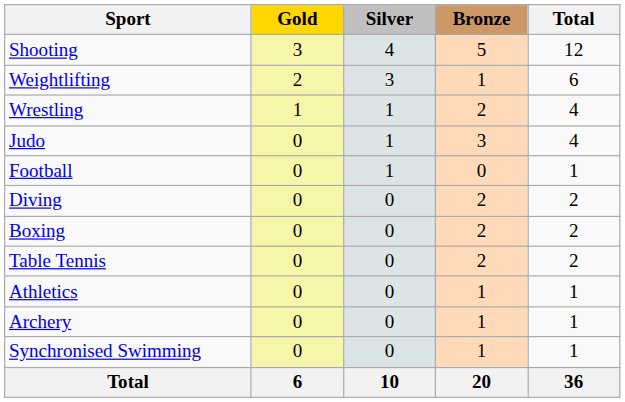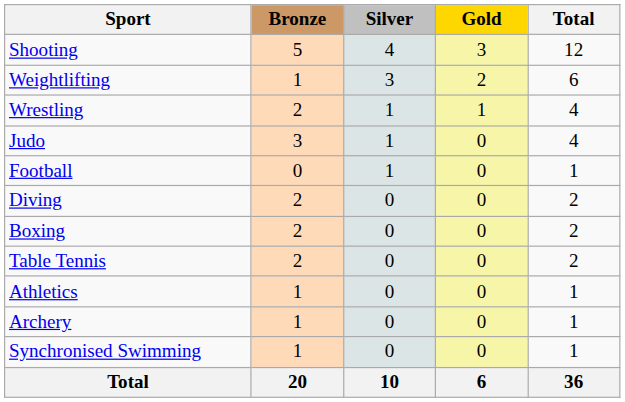 <table class="wikitable sortable" style="text-align:center;">
 <tr>
 <th width=200>Sport</th>
+<td bgcolor=#cc9966 width=70><strong>Bronze</strong></td>
+<td bgcolor=silver width=70><strong>Silver</strong></td>
 <td bgcolor=gold width=70><strong>Gold</strong></td>
-<td bgcolor=silver width=70><strong>Silver</strong></td>
-<td bgcolor=#cc9966 width=70><strong>Bronze</strong></td>
 <th width=70>Total</th>
 </tr>
 <tr>
 <td align=left><a href='#'>Shooting</a></td>
+<td bgcolor=#ffdab9>5</td>
+<td bgcolor=#dce5e5>4</td>
 <td bgcolor=#f7f6a8>3</td>
-<td bgcolor=#dce5e5>4</td>
-<td bgcolor=#ffdab9>5</td>
 <td>12</td>
 </tr>
 <tr>
 <td align=left><a href='#'>Weightlifting</a></td>
+<td bgcolor=#ffdab9>1</td>
+<td bgcolor=#dce5e5>3</td>
 <td bgcolor=#f7f6a8>2</td>
-<td bgcolor=#dce5e5>3</td>
-<td bgcolor=#ffdab9>1</td>
 <td>6</td>
 </tr>
 <tr>
 <td align=left><a href='#'>Wrestling</a></td>
+<td bgcolor=#ffdab9>2</td>
+<td bgcolor=#dce5e5>1</td>
 <td bgcolor=#f7f6a8>1</td>
-<td bgcolor=#dce5e5>1</td>
-<td bgcolor=#ffdab9>2</td>
 <td>4</td>
 </tr>
 <tr>
 <td align=left><a href='#'>Judo</a></td>
+<td bgcolor=#ffdab9>3</td>
+<td bgcolor=#dce5e5>1</td>
 <td bgcolor=#f7f6a8>0</td>
-<td bgcolor=#dce5e5>1</td>
-<td bgcolor=#ffdab9>3</td>
 <td>4</td>
 </tr>
 <tr>
 <td align=left><a href='#'>Football</a></td>
+<td bgcolor=#ffdab9>0</td>
+<td bgcolor=#dce5e5>1</td>
 <td bgcolor=#f7f6a8>0</td>
-<td bgcolor=#dce5e5>1</td>
-<td bgcolor=#ffdab9>0</td>
 <td>1</td>
 </tr>
 <tr>
 <td align=left><a href='#'>Diving</a></td>
+<td bgcolor=#ffdab9>2</td>
+<td bgcolor=#dce5e5>0</td>
 <td bgcolor=#f7f6a8>0</td>
-<td bgcolor=#dce5e5>0</td>
-<td bgcolor=#ffdab9>2</td>
 <td>2</td>
 </tr>
 <tr>
 <td align=left><a href='#'>Boxing</a></td>
+<td bgcolor=#ffdab9>2</td>
+<td bgcolor=#dce5e5>0</td>
 <td bgcolor=#f7f6a8>0</td>
-<td bgcolor=#dce5e5>0</td>
-<td bgcolor=#ffdab9>2</td>
 <td>2</td>
 </tr>
 <tr>
 <td align=left><a href='#'>Table Tennis</a></td>
+<td bgcolor=#ffdab9>2</td>
+<td bgcolor=#dce5e5>0</td>
 <td bgcolor=#f7f6a8>0</td>
-<td bgcolor=#dce5e5>0</td>
-<td bgcolor=#ffdab9>2</td>
 <td>2</td>
 </tr>
 <tr>
 <td align=left><a href='#'>Athletics</a></td>
+<td bgcolor=#ffdab9>1</td>
+<td bgcolor=#dce5e5>0</td>
 <td bgcolor=#f7f6a8>0</td>
-<td bgcolor=#dce5e5>0</td>
-<td bgcolor=#ffdab9>1</td>
 <td>1</td>
 </tr>
 <tr>
 <td align=left><a href='#'>Archery</a></td>
+<td bgcolor=#ffdab9>1</td>
+<td bgcolor=#dce5e5>0</td>
 <td bgcolor=#f7f6a8>0</td>
-<td bgcolor=#dce5e5>0</td>
-<td bgcolor=#ffdab9>1</td>
 <td>1</td>
 </tr>
 <tr>
 <td align=left><a href='#'>Synchronised Swimming</a></td>
+<td bgcolor=#ffdab9>1</td>
+<td bgcolor=#dce5e5>0</td>
 <td bgcolor=#f7f6a8>0</td>
-<td bgcolor=#dce5e5>0</td>
-<td bgcolor=#ffdab9>1</td>
 <td>1</td>
 </tr>
 <tr>
 <th>Total</th>
+<th bgcolor=#ffdab9>20</th>
+<th bgcolor=#dce5e5>10</th>
 <th bgcolor=#f7f6a8>6</th>
-<th bgcolor=#dce5e5>10</th>
-<th bgcolor=#ffdab9>20</th>
 <th>36</th>
 </tr>
 </table>
